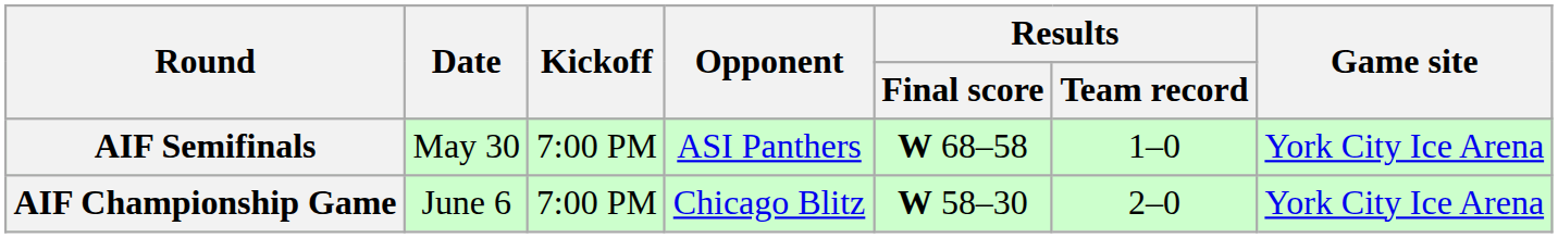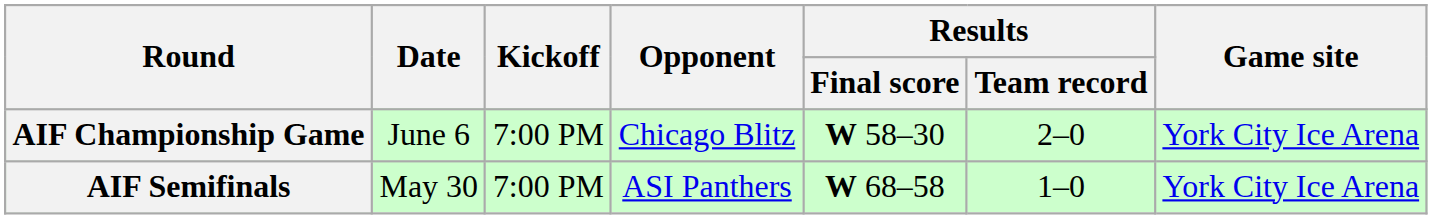 <table class="wikitable" style="font-size: 92%;" "align=center">
 <tr>
 <th rowspan="2">Round</th>
 <th rowspan="2">Date</th>
 <th rowspan="2">Kickoff</th>
 <th rowspan="2">Opponent</th>
 <th colspan="2">Results</th>
 <th rowspan="2">Game site</th>
 </tr>
 <tr>
 <th>Final score</th>
 <th>Team record</th>
 </tr>
 <tr style="background:#cfc">
+<th>AIF Championship Game</th>
+<td style="text-align:center;">June 6</td>
+<td style="text-align:center;">7:00 PM</td>
+<td style="text-align:center;"><a href='#'>Chicago Blitz</a></td>
+<td style="text-align:center;"><strong>W</strong> 58–30</td>
+<td style="text-align:center;">2–0</td>
+<td style="text-align:center;"><a href='#'>York City Ice Arena</a></td>
+</tr>
+<tr style="background:#cfc">
 <th>AIF Semifinals</th>
 <td style="text-align:center;">May 30</td>
 <td style="text-align:center;">7:00 PM</td>
 <td style="text-align:center;"><a href='#'>ASI Panthers</a></td>
 <td style="text-align:center;"><strong>W</strong> 68–58</td>
 <td style="text-align:center;">1–0</td>
 <td style="text-align:center;"><a href='#'>York City Ice Arena</a></td>
 </tr>
-<tr style="background:#cfc">
-<th>AIF Championship Game</th>
-<td style="text-align:center;">June 6</td>
-<td style="text-align:center;">7:00 PM</td>
-<td style="text-align:center;"><a href='#'>Chicago Blitz</a></td>
-<td style="text-align:center;"><strong>W</strong> 58–30</td>
-<td style="text-align:center;">2–0</td>
-<td style="text-align:center;"><a href='#'>York City Ice Arena</a></td>
-</tr>
 </table>
